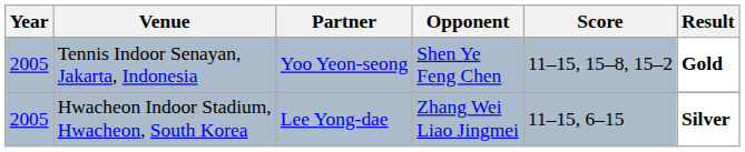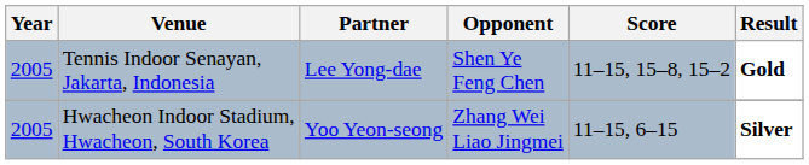 <table class="sortable wikitable" style="font-size: 90%;">
 <tr>
 <th>Year</th>
 <th>Venue</th>
 <th>Partner</th>
 <th>Opponent</th>
 <th>Score</th>
 <th>Result</th>
 </tr>
 <tr style="background:#AABBCC">
 <td align="center"><a href='#'>2005</a></td>
 <td align="left">Tennis Indoor Senayan,<br><a href='#'>Jakarta</a>, <a href='#'>Indonesia</a></td>
-<td align="left"> <a href='#'>Yoo Yeon-seong</a></td>
+<td align="left"> <a href='#'>Lee Yong-dae</a></td>
 <td align="left"> <a href='#'>Shen Ye</a><br> <a href='#'>Feng Chen</a></td>
 <td align="left">11–15, 15–8, 15–2</td>
 <td style="text-align:left; background:white"> <strong>Gold</strong></td>
 </tr>
 <tr>
 </tr>
 <tr style="background:#AABBCC">
 <td align="center"><a href='#'>2005</a></td>
 <td align="left">Hwacheon Indoor Stadium,<br><a href='#'>Hwacheon</a>, <a href='#'>South Korea</a></td>
-<td align="left"> <a href='#'>Lee Yong-dae</a></td>
+<td align="left"> <a href='#'>Yoo Yeon-seong</a></td>
 <td align="left"> <a href='#'>Zhang Wei</a><br> <a href='#'>Liao Jingmei</a></td>
 <td align="left">11–15, 6–15</td>
 <td style="text-align:left; background:white"> <strong>Silver</strong></td>
 </tr>
 </table>
